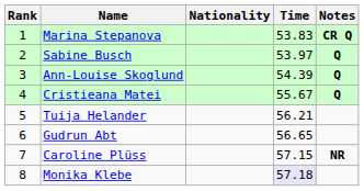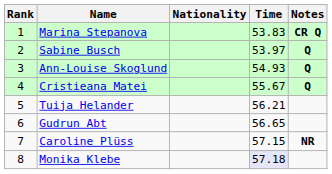 <table class="wikitable sortable" style="text-align:center">
 <tr>
 <th>Rank</th>
 <th>Name</th>
 <th>Nationality</th>
 <th>Time</th>
 <th>Notes</th>
 </tr>
 <tr bgcolor=ccffcc>
 <td>1</td>
 <td align=left><a href='#'>Marina Stepanova</a></td>
 <td align=left></td>
 <td>53.83</td>
 <td><strong>CR Q</strong></td>
 </tr>
 <tr bgcolor=ccffcc>
 <td>2</td>
 <td align=left><a href='#'>Sabine Busch</a></td>
 <td align=left></td>
 <td>53.97</td>
 <td><strong>Q</strong></td>
 </tr>
 <tr bgcolor=ccffcc>
 <td>3</td>
 <td align=left><a href='#'>Ann-Louise Skoglund</a></td>
 <td align=left></td>
-<td>54.39</td>
+<td>54.93</td>
 <td><strong>Q</strong></td>
 </tr>
 <tr bgcolor=ccffcc>
 <td>4</td>
 <td align=left><a href='#'>Cristieana Matei</a></td>
 <td align=left></td>
 <td>55.67</td>
 <td><strong>Q</strong></td>
 </tr>
 <tr>
 <td>5</td>
 <td align=left><a href='#'>Tuija Helander</a></td>
 <td align=left></td>
 <td>56.21</td>
 <td></td>
 </tr>
 <tr>
 <td>6</td>
 <td align=left><a href='#'>Gudrun Abt</a></td>
 <td align=left></td>
 <td>56.65</td>
 <td></td>
 </tr>
 <tr>
 <td>7</td>
 <td align=left><a href='#'>Caroline Plüss</a></td>
 <td align=left></td>
 <td>57.15</td>
 <td><strong>NR</strong></td>
 </tr>
 <tr>
 <td>8</td>
 <td align=left><a href='#'>Monika Klebe</a></td>
 <td align=left></td>
 <td style="background: lavender;">57.18</td>
 <td></td>
 </tr>
 </table>
